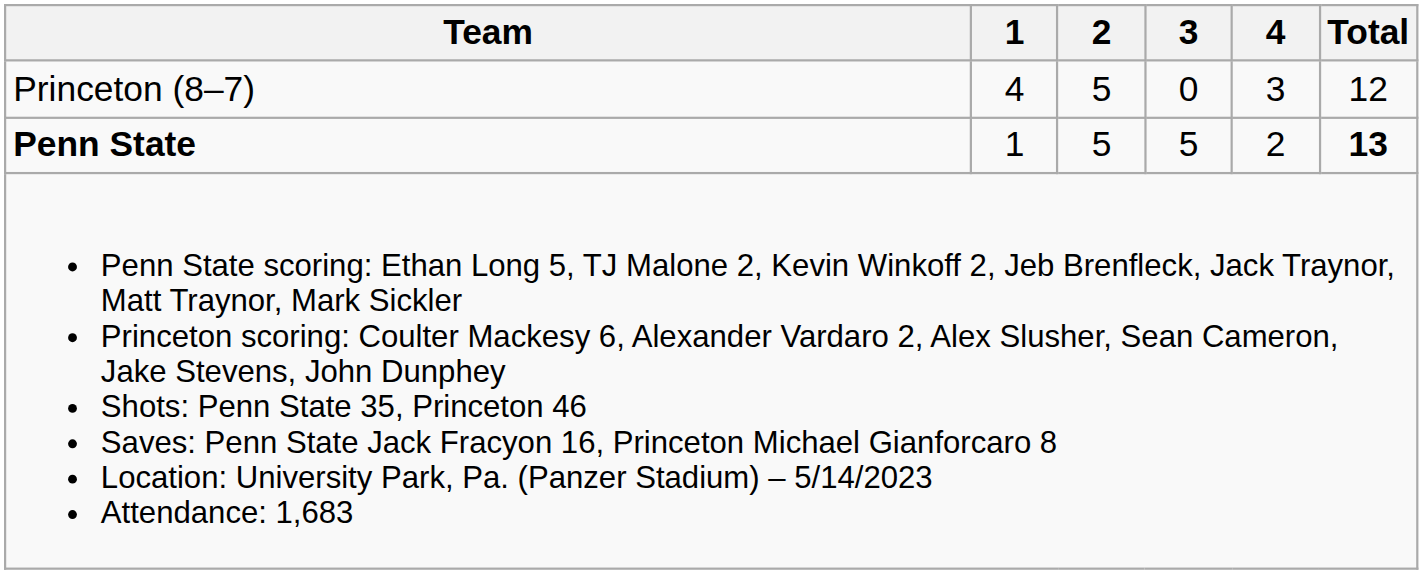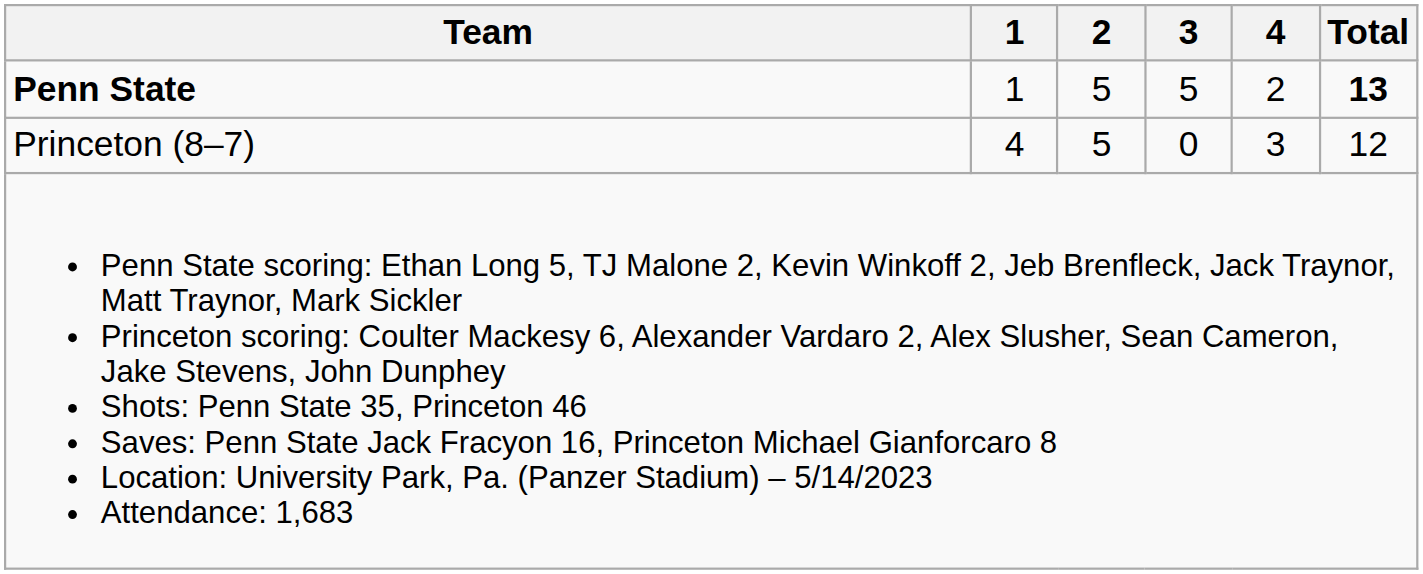 <table class="wikitable" style="text-align:center; max-width:40em">
 <tr>
 <th>Team</th>
 <th style="width:2em">1</th>
 <th style="width:2em">2</th>
 <th style="width:2em">3</th>
 <th style="width:2em">4</th>
 <th style="width:2em">Total</th>
 </tr>
 <tr>
+<td style="text-align:left"><strong>Penn State</strong></td>
+<td>1</td>
+<td>5</td>
+<td>5</td>
+<td>2</td>
+<td><strong>13</strong></td>
+</tr>
+<tr>
 <td style="text-align:left">Princeton (8–7)</td>
 <td>4</td>
 <td>5</td>
 <td>0</td>
 <td>3</td>
 <td>12</td>
 </tr>
 <tr>
-<td style="text-align:left"><strong>Penn State</strong></td>
-<td>1</td>
-<td>5</td>
-<td>5</td>
-<td>2</td>
-<td><strong>13</strong></td>
-</tr>
-<tr>
 <td colspan=6 style="text-align:left; font-size:88%;"><br><ul><li>Penn State scoring: Ethan Long 5, TJ Malone 2, Kevin Winkoff 2, Jeb Brenfleck, Jack Traynor, Matt Traynor, Mark Sickler</li><li>Princeton scoring: Coulter Mackesy 6, Alexander Vardaro 2, Alex Slusher, Sean Cameron, Jake Stevens, John Dunphey</li><li>Shots: Penn State 35, Princeton 46</li><li>Saves: Penn State Jack Fracyon 16, Princeton Michael Gianforcaro 8</li><li>Location: University Park, Pa. (Panzer Stadium) – 5/14/2023</li><li>Attendance: 1,683</li></ul></td>
 </tr>
 </table>
